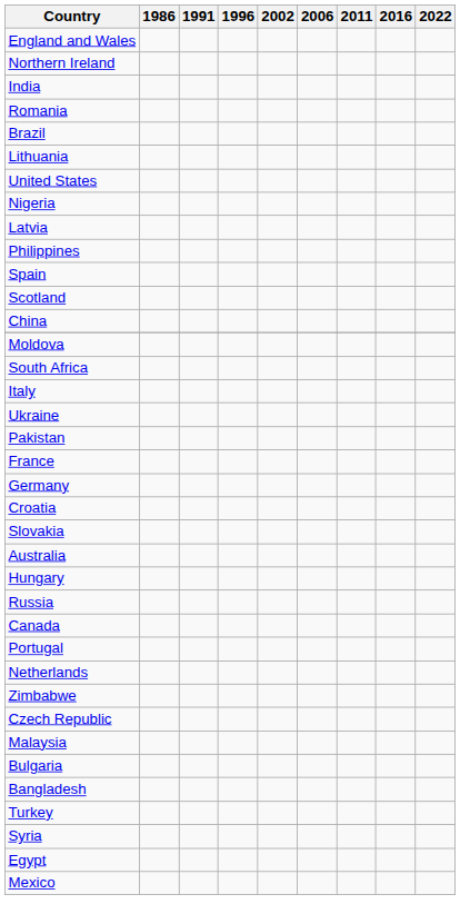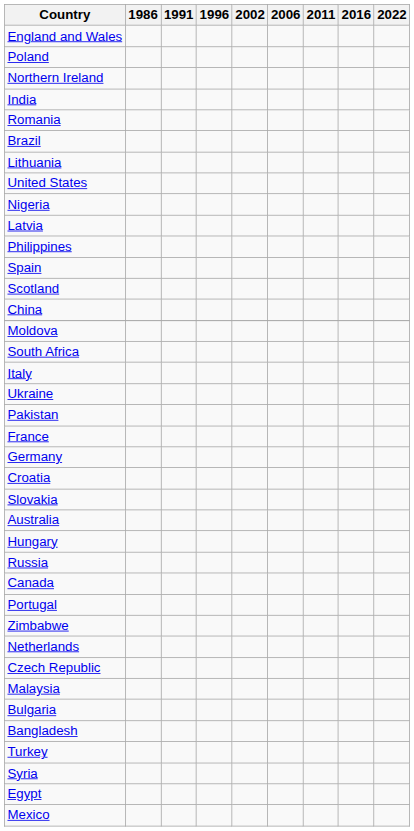 <table class="wikitable sortable mw-collapsible">
 <tr>
 <th>Country</th>
 <th>1986</th>
 <th>1991</th>
 <th>1996</th>
 <th>2002</th>
 <th>2006</th>
 <th>2011</th>
 <th>2016</th>
 <th>2022</th>
 </tr>
 <tr>
 <td> <a href='#'>England and Wales</a></td>
+<td style="text-align:right;"></td>
+<td style="text-align:right;"></td>
+<td style="text-align:right;"></td>
+<td style="text-align:right;"></td>
+<td style="text-align:right;"></td>
+<td style="text-align:right;"></td>
+<td style="text-align:right;"></td>
+<td style="text-align:right;"></td>
+</tr>
+<tr>
+<td> <a href='#'>Poland</a></td>
 <td style="text-align:right;"></td>
 <td style="text-align:right;"></td>
 <td style="text-align:right;"></td>
 <td style="text-align:right;"></td>
 <td style="text-align:right;"></td>
 <td style="text-align:right;"></td>
 <td style="text-align:right;"></td>
 <td style="text-align:right;"></td>
 </tr>
 <tr>
 <td><a href='#'>Northern Ireland</a></td>
 <td style="text-align:right;"></td>
 <td style="text-align:right;"></td>
 <td style="text-align:right;"></td>
 <td style="text-align:right;"></td>
 <td style="text-align:right;"></td>
 <td style="text-align:right;"></td>
 <td style="text-align:right;"></td>
 <td style="text-align:right;"></td>
 </tr>
 <tr>
 <td> <a href='#'>India</a></td>
 <td style="text-align:right;"></td>
 <td style="text-align:right;"></td>
 <td style="text-align:right;"></td>
 <td style="text-align:right;"></td>
 <td style="text-align:right;"></td>
 <td style="text-align:right;"></td>
 <td style="text-align:right;"></td>
 <td style="text-align:right;"></td>
 </tr>
 <tr>
 <td> <a href='#'>Romania</a></td>
 <td style="text-align:right;"></td>
 <td style="text-align:right;"></td>
 <td style="text-align:right;"></td>
 <td style="text-align:right;"></td>
 <td style="text-align:right;"></td>
 <td style="text-align:right;"></td>
 <td style="text-align:right;"></td>
 <td style="text-align:right;"></td>
 </tr>
 <tr>
 <td> <a href='#'>Brazil</a></td>
 <td style="text-align:right;"></td>
 <td style="text-align:right;"></td>
 <td style="text-align:right;"></td>
 <td style="text-align:right;"></td>
 <td style="text-align:right;"></td>
 <td style="text-align:right;"></td>
 <td style="text-align:right;"></td>
 <td style="text-align:right;"></td>
 </tr>
 <tr>
 <td> <a href='#'>Lithuania</a></td>
 <td style="text-align:right;"></td>
 <td style="text-align:right;"></td>
 <td style="text-align:right;"></td>
 <td style="text-align:right;"></td>
 <td style="text-align:right;"></td>
 <td style="text-align:right;"></td>
 <td style="text-align:right;"></td>
 <td style="text-align:right;"></td>
 </tr>
 <tr>
 <td> <a href='#'>United States</a></td>
 <td style="text-align:right;"></td>
 <td style="text-align:right;"></td>
 <td style="text-align:right;"></td>
 <td style="text-align:right;"></td>
 <td style="text-align:right;"></td>
 <td style="text-align:right;"></td>
 <td style="text-align:right;"></td>
 <td style="text-align:right;"></td>
 </tr>
 <tr>
 <td> <a href='#'>Nigeria</a></td>
 <td style="text-align:right;"></td>
 <td style="text-align:right;"></td>
 <td style="text-align:right;"></td>
 <td style="text-align:right;"></td>
 <td style="text-align:right;"></td>
 <td style="text-align:right;"></td>
 <td style="text-align:right;"></td>
 <td style="text-align:right;"></td>
 </tr>
 <tr>
 <td> <a href='#'>Latvia</a></td>
 <td style="text-align:right;"></td>
 <td style="text-align:right;"></td>
 <td style="text-align:right;"></td>
 <td style="text-align:right;"></td>
 <td style="text-align:right;"></td>
 <td style="text-align:right;"></td>
 <td style="text-align:right;"></td>
 <td style="text-align:right;"></td>
 </tr>
 <tr>
 <td> <a href='#'>Philippines</a></td>
 <td style="text-align:right;"></td>
 <td style="text-align:right;"></td>
 <td style="text-align:right;"></td>
 <td style="text-align:right;"></td>
 <td style="text-align:right;"></td>
 <td style="text-align:right;"></td>
 <td style="text-align:right;"></td>
 <td style="text-align:right;"></td>
 </tr>
 <tr>
 <td> <a href='#'>Spain</a></td>
 <td style="text-align:right;"></td>
 <td style="text-align:right;"></td>
 <td style="text-align:right;"></td>
 <td style="text-align:right;"></td>
 <td style="text-align:right;"></td>
 <td style="text-align:right;"></td>
 <td style="text-align:right;"></td>
 <td style="text-align:right;"></td>
 </tr>
 <tr>
 <td> <a href='#'>Scotland</a></td>
 <td style="text-align:right;"></td>
 <td style="text-align:right;"></td>
 <td style="text-align:right;"></td>
 <td style="text-align:right;"></td>
 <td style="text-align:right;"></td>
 <td style="text-align:right;"></td>
 <td style="text-align:right;"></td>
 <td style="text-align:right;"></td>
 </tr>
 <tr>
 <td> <a href='#'>China</a></td>
 <td style="text-align:right;"></td>
 <td style="text-align:right;"></td>
 <td style="text-align:right;"></td>
 <td style="text-align:right;"></td>
 <td style="text-align:right;"></td>
 <td style="text-align:right;"></td>
 <td style="text-align:right;"></td>
 <td style="text-align:right;"></td>
 </tr>
 <tr>
 </tr>
 <tr>
 <td> <a href='#'>Moldova</a></td>
 <td style="text-align:right;"></td>
 <td style="text-align:right;"></td>
 <td style="text-align:right;"></td>
 <td style="text-align:right;"></td>
 <td style="text-align:right;"></td>
 <td style="text-align:right;"></td>
 <td style="text-align:right;"></td>
 <td style="text-align:right;"></td>
 </tr>
 <tr>
 <td> <a href='#'>South Africa</a></td>
 <td style="text-align:right;"></td>
 <td style="text-align:right;"></td>
 <td style="text-align:right;"></td>
 <td style="text-align:right;"></td>
 <td style="text-align:right;"></td>
 <td style="text-align:right;"></td>
 <td style="text-align:right;"></td>
 <td style="text-align:right;"></td>
 </tr>
 <tr>
 <td> <a href='#'>Italy</a></td>
 <td style="text-align:right;"></td>
 <td style="text-align:right;"></td>
 <td style="text-align:right;"></td>
 <td style="text-align:right;"></td>
 <td style="text-align:right;"></td>
 <td style="text-align:right;"></td>
 <td style="text-align:right;"></td>
 <td style="text-align:right;"></td>
 </tr>
 <tr>
 <td> <a href='#'>Ukraine</a></td>
 <td style="text-align:right;"></td>
 <td style="text-align:right;"></td>
 <td style="text-align:right;"></td>
 <td style="text-align:right;"></td>
 <td style="text-align:right;"></td>
 <td style="text-align:right;"></td>
 <td style="text-align:right;"></td>
 <td style="text-align:right;"></td>
 </tr>
 <tr>
 <td> <a href='#'>Pakistan</a></td>
 <td style="text-align:right;"></td>
 <td style="text-align:right;"></td>
 <td style="text-align:right;"></td>
 <td style="text-align:right;"></td>
 <td style="text-align:right;"></td>
 <td style="text-align:right;"></td>
 <td style="text-align:right;"></td>
 <td style="text-align:right;"></td>
 </tr>
 <tr>
 <td> <a href='#'>France</a></td>
 <td style="text-align:right;"></td>
 <td style="text-align:right;"></td>
 <td style="text-align:right;"></td>
 <td style="text-align:right;"></td>
 <td style="text-align:right;"></td>
 <td style="text-align:right;"></td>
 <td style="text-align:right;"></td>
 <td style="text-align:right;"></td>
 </tr>
 <tr>
 <td> <a href='#'>Germany</a></td>
 <td style="text-align:right;"></td>
 <td style="text-align:right;"></td>
 <td style="text-align:right;"></td>
 <td style="text-align:right;"></td>
 <td style="text-align:right;"></td>
 <td style="text-align:right;"></td>
 <td style="text-align:right;"></td>
 <td style="text-align:right;"></td>
 </tr>
 <tr>
 <td> <a href='#'>Croatia</a></td>
 <td style="text-align:right;"></td>
 <td style="text-align:right;"></td>
 <td style="text-align:right;"></td>
 <td style="text-align:right;"></td>
 <td style="text-align:right;"></td>
 <td style="text-align:right;"></td>
 <td style="text-align:right;"></td>
 <td style="text-align:right;"></td>
 </tr>
 <tr>
 <td> <a href='#'>Slovakia</a></td>
 <td style="text-align:right;"></td>
 <td style="text-align:right;"></td>
 <td style="text-align:right;"></td>
 <td style="text-align:right;"></td>
 <td style="text-align:right;"></td>
 <td style="text-align:right;"></td>
 <td style="text-align:right;"></td>
 <td style="text-align:right;"></td>
 </tr>
 <tr>
 <td> <a href='#'>Australia</a></td>
 <td style="text-align:right;"></td>
 <td style="text-align:right;"></td>
 <td style="text-align:right;"></td>
 <td style="text-align:right;"></td>
 <td style="text-align:right;"></td>
 <td style="text-align:right;"></td>
 <td style="text-align:right;"></td>
 <td style="text-align:right;"></td>
 </tr>
 <tr>
 <td> <a href='#'>Hungary</a></td>
 <td style="text-align:right;"></td>
 <td style="text-align:right;"></td>
 <td style="text-align:right;"></td>
 <td style="text-align:right;"></td>
 <td style="text-align:right;"></td>
 <td style="text-align:right;"></td>
 <td style="text-align:right;"></td>
 <td style="text-align:right;"></td>
 </tr>
 <tr>
 <td> <a href='#'>Russia</a></td>
 <td style="text-align:right;"></td>
 <td style="text-align:right;"></td>
 <td style="text-align:right;"></td>
 <td style="text-align:right;"></td>
 <td style="text-align:right;"></td>
 <td style="text-align:right;"></td>
 <td style="text-align:right;"></td>
 <td style="text-align:right;"></td>
 </tr>
 <tr>
 <td> <a href='#'>Canada</a></td>
 <td style="text-align:right;"></td>
 <td style="text-align:right;"></td>
 <td style="text-align:right;"></td>
 <td style="text-align:right;"></td>
 <td style="text-align:right;"></td>
 <td style="text-align:right;"></td>
 <td style="text-align:right;"></td>
 <td style="text-align:right;"></td>
 </tr>
 <tr>
 <td> <a href='#'>Portugal</a></td>
 <td style="text-align:right;"></td>
 <td style="text-align:right;"></td>
 <td style="text-align:right;"></td>
 <td style="text-align:right;"></td>
 <td style="text-align:right;"></td>
 <td style="text-align:right;"></td>
 <td style="text-align:right;"></td>
 <td style="text-align:right;"></td>
 </tr>
 <tr>
-<td> <a href='#'>Netherlands</a></td>
+<td> <a href='#'>Zimbabwe</a></td>
 <td style="text-align:right;"></td>
 <td style="text-align:right;"></td>
 <td style="text-align:right;"></td>
 <td style="text-align:right;"></td>
 <td style="text-align:right;"></td>
 <td style="text-align:right;"></td>
 <td style="text-align:right;"></td>
 <td style="text-align:right;"></td>
 </tr>
 <tr>
-<td> <a href='#'>Zimbabwe</a></td>
+<td> <a href='#'>Netherlands</a></td>
 <td style="text-align:right;"></td>
 <td style="text-align:right;"></td>
 <td style="text-align:right;"></td>
 <td style="text-align:right;"></td>
 <td style="text-align:right;"></td>
 <td style="text-align:right;"></td>
 <td style="text-align:right;"></td>
 <td style="text-align:right;"></td>
 </tr>
 <tr>
 <td> <a href='#'>Czech Republic</a></td>
 <td style="text-align:right;"></td>
 <td style="text-align:right;"></td>
 <td style="text-align:right;"></td>
 <td style="text-align:right;"></td>
 <td style="text-align:right;"></td>
 <td style="text-align:right;"></td>
 <td style="text-align:right;"></td>
 <td style="text-align:right;"></td>
 </tr>
 <tr>
 <td> <a href='#'>Malaysia</a></td>
 <td style="text-align:right;"></td>
 <td style="text-align:right;"></td>
 <td style="text-align:right;"></td>
 <td style="text-align:right;"></td>
 <td style="text-align:right;"></td>
 <td style="text-align:right;"></td>
 <td style="text-align:right;"></td>
 <td style="text-align:right;"></td>
 </tr>
 <tr>
 <td> <a href='#'>Bulgaria</a></td>
 <td style="text-align:right;"></td>
 <td style="text-align:right;"></td>
 <td style="text-align:right;"></td>
 <td style="text-align:right;"></td>
 <td style="text-align:right;"></td>
 <td style="text-align:right;"></td>
 <td style="text-align:right;"></td>
 <td style="text-align:right;"></td>
 </tr>
 <tr>
 <td> <a href='#'>Bangladesh</a></td>
 <td style="text-align:right;"></td>
 <td style="text-align:right;"></td>
 <td style="text-align:right;"></td>
 <td style="text-align:right;"></td>
 <td style="text-align:right;"></td>
 <td style="text-align:right;"></td>
 <td style="text-align:right;"></td>
 <td style="text-align:right;"></td>
 </tr>
 <tr>
 <td> <a href='#'>Turkey</a></td>
 <td style="text-align:right;"></td>
 <td style="text-align:right;"></td>
 <td style="text-align:right;"></td>
 <td style="text-align:right;"></td>
 <td style="text-align:right;"></td>
 <td style="text-align:right;"></td>
 <td style="text-align:right;"></td>
 <td style="text-align:right;"></td>
 </tr>
 <tr>
 <td> <a href='#'>Syria</a></td>
 <td style="text-align:right;"></td>
 <td style="text-align:right;"></td>
 <td style="text-align:right;"></td>
 <td style="text-align:right;"></td>
 <td style="text-align:right;"></td>
 <td style="text-align:right;"></td>
 <td style="text-align:right;"></td>
 <td style="text-align:right;"></td>
 </tr>
 <tr>
 <td> <a href='#'>Egypt</a></td>
 <td style="text-align:right;"></td>
 <td style="text-align:right;"></td>
 <td style="text-align:right;"></td>
 <td style="text-align:right;"></td>
 <td style="text-align:right;"></td>
 <td style="text-align:right;"></td>
 <td style="text-align:right;"></td>
 <td style="text-align:right;"></td>
 </tr>
 <tr>
 <td> <a href='#'>Mexico</a></td>
 <td style="text-align:right;"></td>
 <td style="text-align:right;"></td>
 <td style="text-align:right;"></td>
 <td style="text-align:right;"></td>
 <td style="text-align:right;"></td>
 <td style="text-align:right;"></td>
 <td style="text-align:right;"></td>
 <td style="text-align:right;"></td>
 </tr>
 </table>
